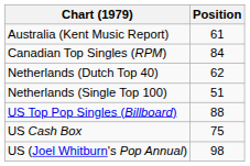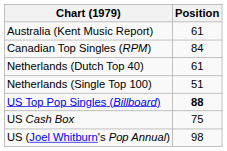 <table class="wikitable sortable">
 <tr>
 <th>Chart (1979)</th>
 <th>Position</th>
 </tr>
 <tr>
 <td>Australia (Kent Music Report)</td>
 <td style="text-align:center;">61</td>
 </tr>
 <tr>
 <td>Canadian Top Singles (<em>RPM</em>)</td>
 <td style="text-align:center;">84</td>
 </tr>
 <tr>
 <td>Netherlands (Dutch Top 40)</td>
-<td style="text-align:center;">62</td>
+<td style="text-align:center;">61</td>
 </tr>
 <tr>
 <td>Netherlands (Single Top 100)</td>
 <td style="text-align:center;">51</td>
 </tr>
 <tr>
 <td><a href='#'>US Top Pop Singles (<em>Billboard</em>)</a></td>
-<td align="center">88</td>
+<td align="center"><strong>88</strong></td>
 </tr>
 <tr>
 <td>US <em>Cash Box</em> </td>
 <td style="text-align:center;">75</td>
 </tr>
 <tr>
 <td>US (<a href='#'>Joel Whitburn</a>'s <em>Pop Annual</em>)</td>
 <td style="text-align:center;">98</td>
 </tr>
 </table>
